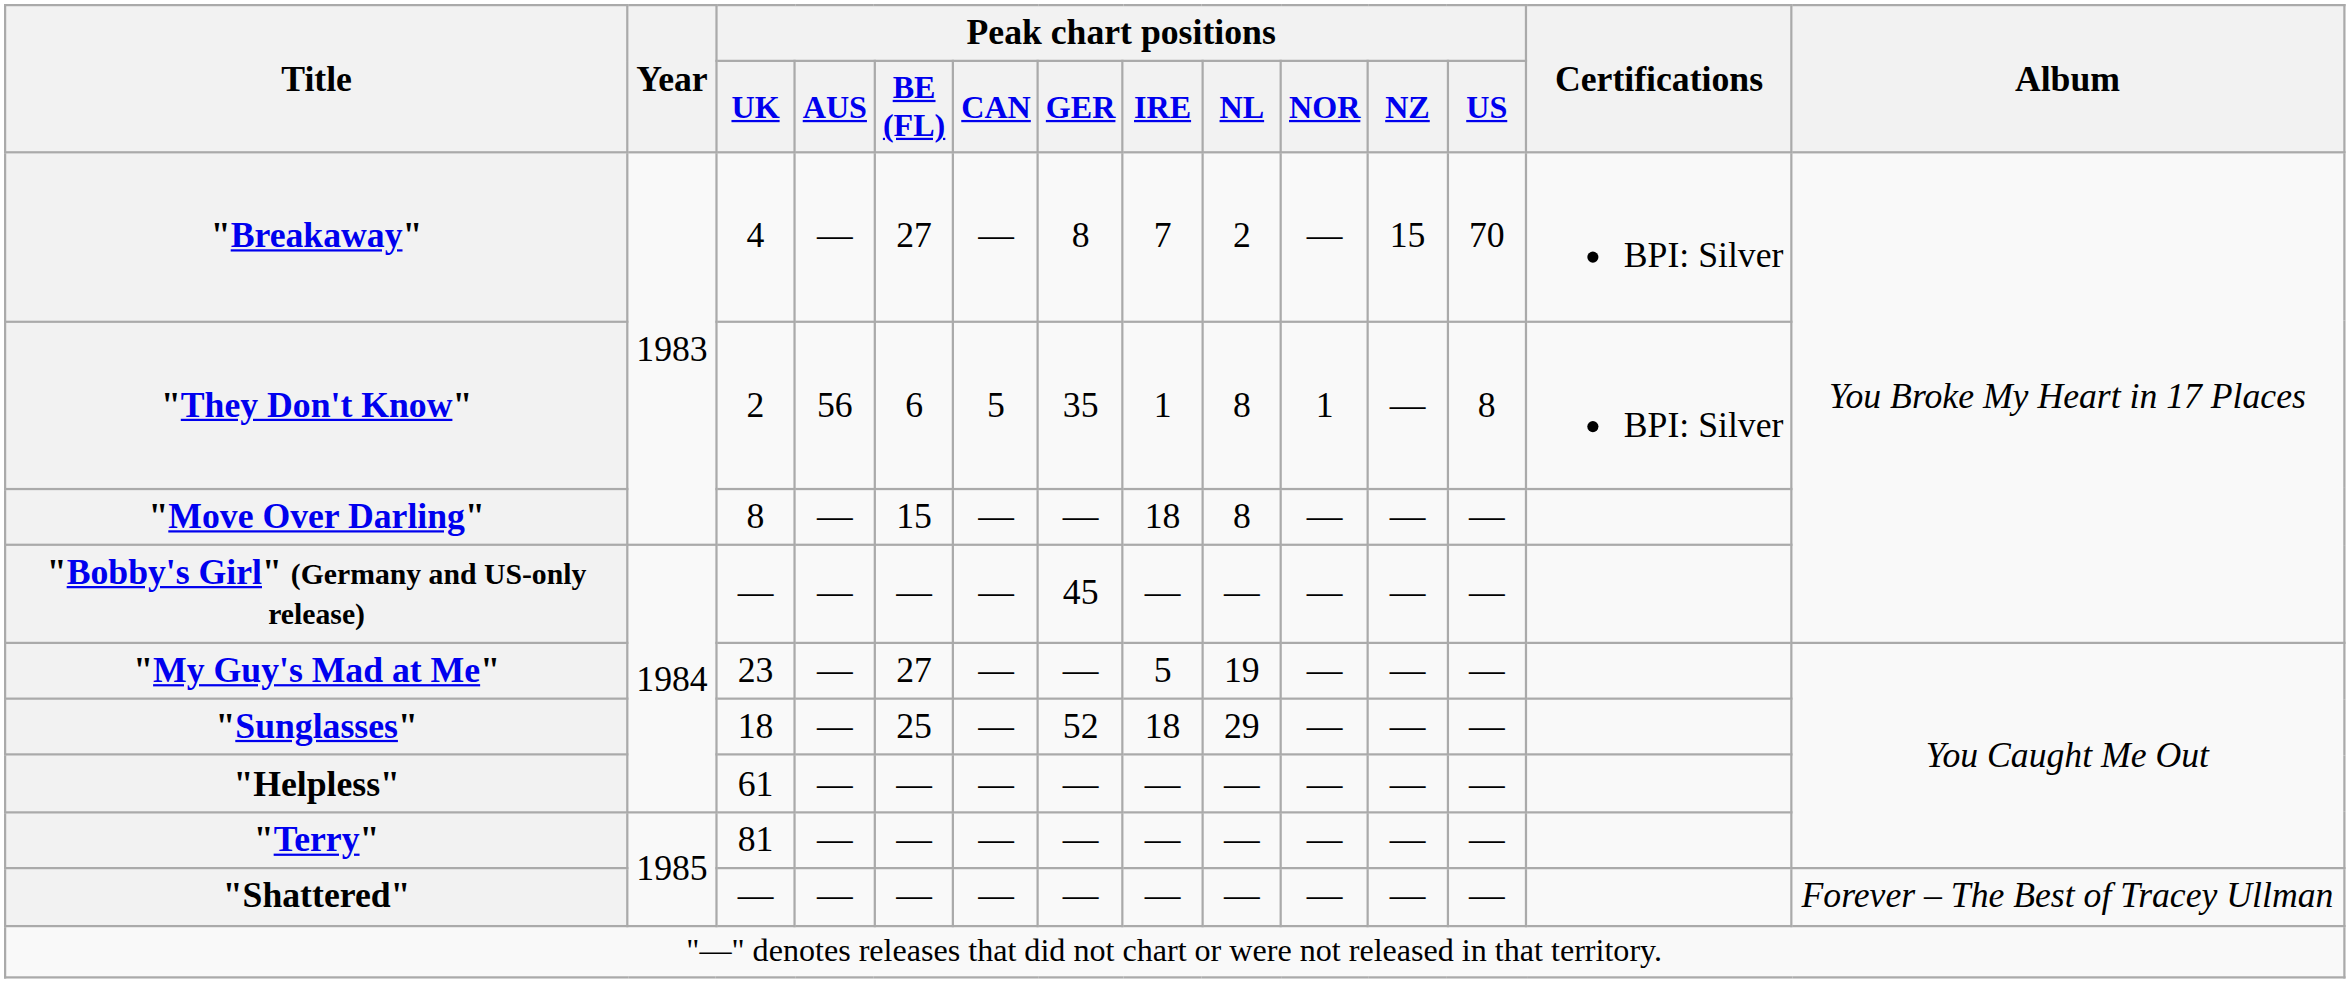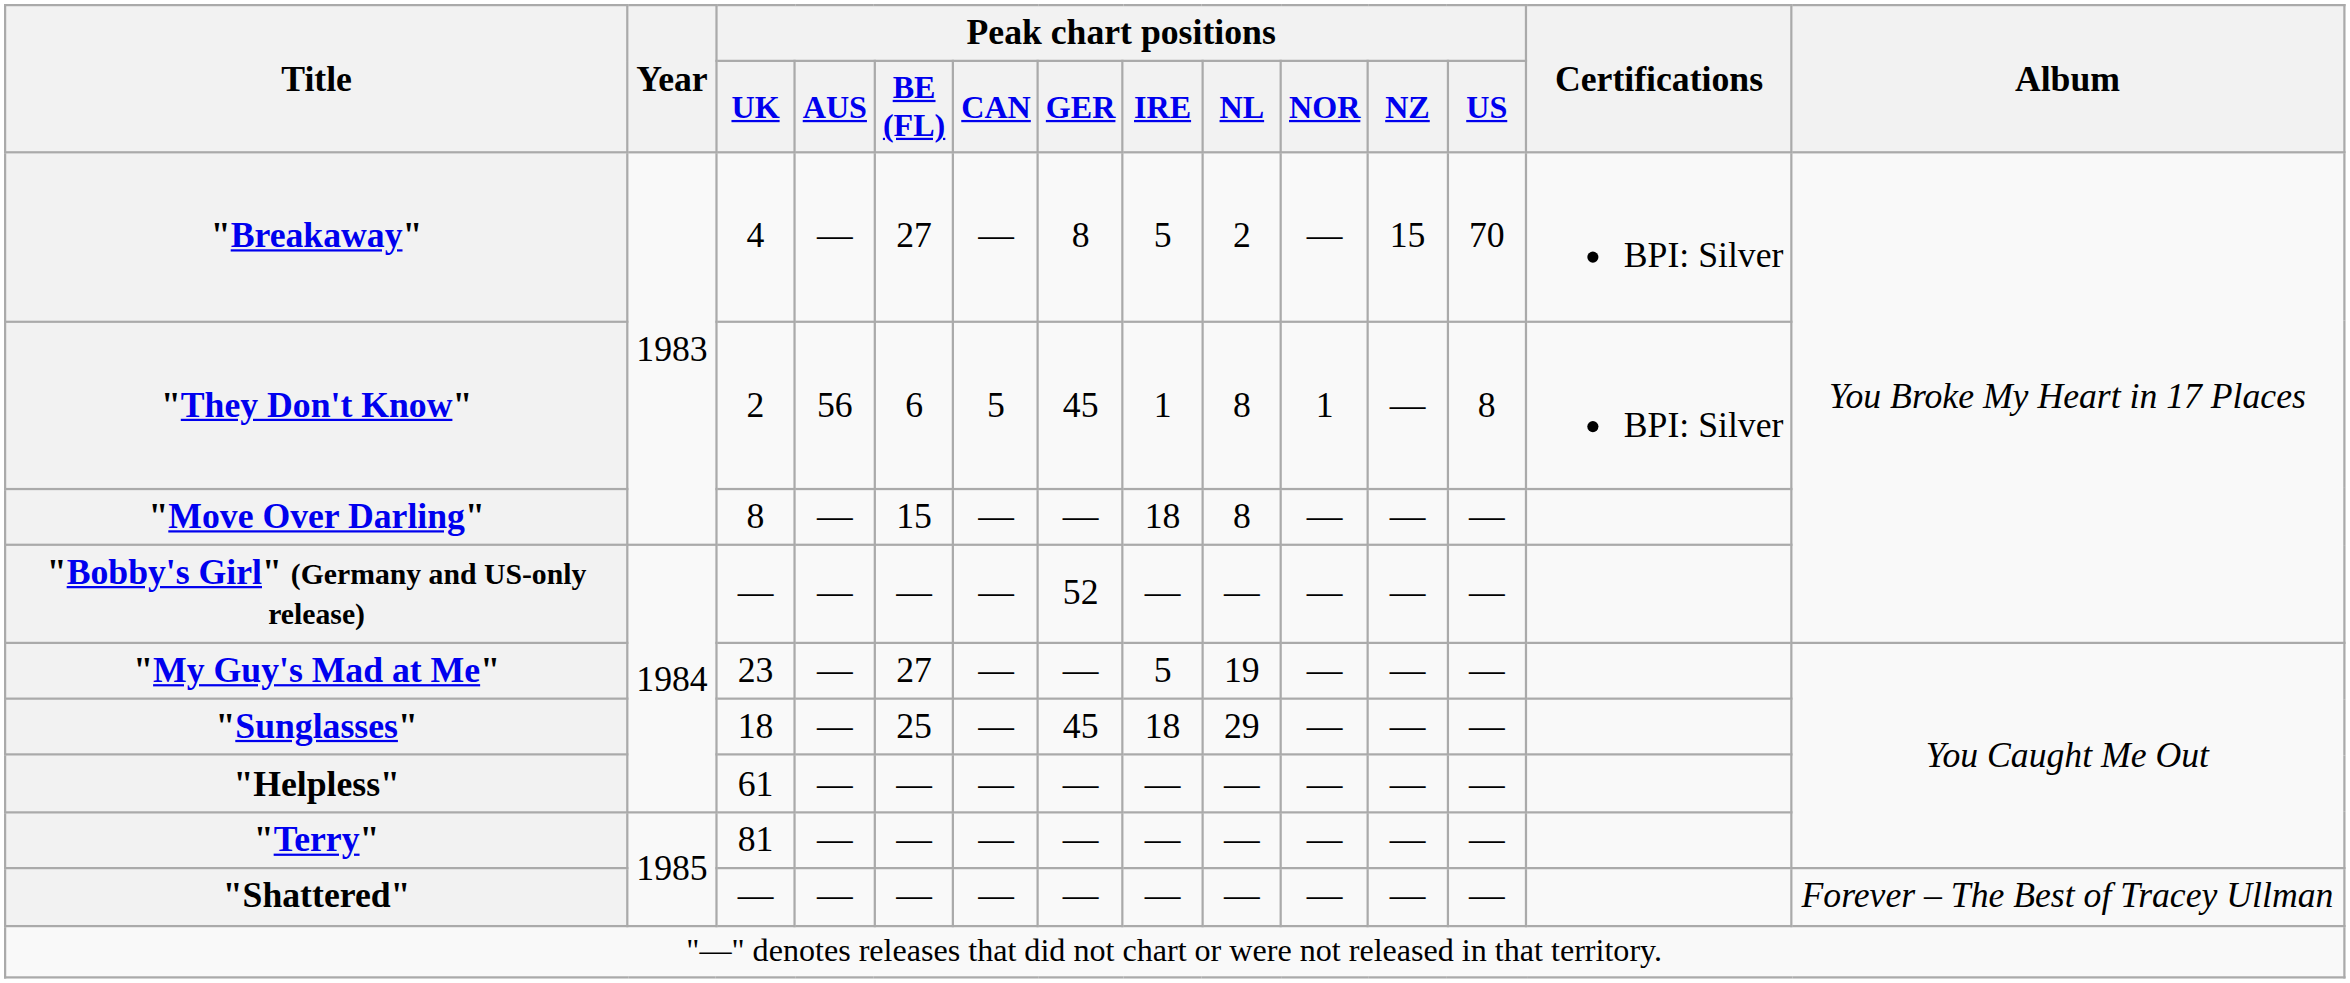 <table class="wikitable plainrowheaders" style="text-align:center;">
 <tr>
 <th rowspan="2" scope="col" style="width:17em;">Title</th>
 <th rowspan="2" scope="col" style="width:2em;">Year</th>
 <th colspan="10">Peak chart positions</th>
 <th rowspan="2">Certifications</th>
 <th rowspan="2"  style="width:15em;">Album</th>
 </tr>
 <tr>
 <th scope="col" style="width:2em;font-size:90%;"><a href='#'>UK</a><br></th>
 <th scope="col" style="width:2em;font-size:90%;"><a href='#'>AUS</a><br></th>
 <th scope="col" style="width:2em;font-size:90%;"><a href='#'>BE (FL)</a><br></th>
 <th scope="col" style="width:2em;font-size:90%;"><a href='#'>CAN</a><br></th>
 <th scope="col" style="width:2em;font-size:90%;"><a href='#'>GER</a><br></th>
 <th scope="col" style="width:2em;font-size:90%;"><a href='#'>IRE</a><br></th>
 <th scope="col" style="width:2em;font-size:90%;"><a href='#'>NL</a><br></th>
 <th scope="col" style="width:2em;font-size:90%;"><a href='#'>NOR</a><br></th>
 <th scope="col" style="width:2em;font-size:90%;"><a href='#'>NZ</a><br></th>
 <th scope="col" style="width:2em;font-size:90%;"><a href='#'>US</a><br></th>
 </tr>
 <tr>
 <th scope="row">"<a href='#'>Breakaway</a>"</th>
 <td rowspan="3">1983</td>
 <td>4</td>
 <td>—</td>
 <td>27</td>
 <td>—</td>
 <td>8</td>
-<td>7</td>
+<td>5</td>
 <td>2</td>
 <td>—</td>
 <td>15</td>
 <td>70</td>
 <td><br><ul><li>BPI: Silver</li></ul></td>
 <td rowspan="4"><em>You Broke My Heart in 17 Places</em></td>
 </tr>
 <tr>
 <th scope="row">"<a href='#'>They Don't Know</a>"</th>
 <td>2</td>
 <td>56</td>
 <td>6</td>
 <td>5</td>
-<td>35</td>
+<td>45</td>
 <td>1</td>
 <td>8</td>
 <td>1</td>
 <td>—</td>
 <td>8</td>
 <td><br><ul><li>BPI: Silver</li></ul></td>
 </tr>
 <tr>
 <th scope="row">"<a href='#'>Move Over Darling</a>"</th>
 <td>8</td>
 <td>—</td>
 <td>15</td>
 <td>—</td>
 <td>—</td>
 <td>18</td>
 <td>8</td>
 <td>—</td>
 <td>—</td>
 <td>—</td>
 <td></td>
 </tr>
 <tr>
 <th scope="row">"<a href='#'>Bobby's Girl</a>" <small>(Germany and US-only release)</small></th>
 <td rowspan="4">1984</td>
 <td>—</td>
 <td>—</td>
 <td>—</td>
 <td>—</td>
-<td>45</td>
+<td>52</td>
 <td>—</td>
 <td>—</td>
 <td>—</td>
 <td>—</td>
 <td>—</td>
 <td></td>
 </tr>
 <tr>
 <th scope="row">"<a href='#'>My Guy's Mad at Me</a>"</th>
 <td>23</td>
 <td>—</td>
 <td>27</td>
 <td>—</td>
 <td>—</td>
 <td>5</td>
 <td>19</td>
 <td>—</td>
 <td>—</td>
 <td>—</td>
 <td></td>
 <td rowspan="4"><em>You Caught Me Out</em></td>
 </tr>
 <tr>
 <th scope="row">"<a href='#'>Sunglasses</a>"</th>
 <td>18</td>
 <td>—</td>
 <td>25</td>
 <td>—</td>
-<td>52</td>
+<td>45</td>
 <td>18</td>
 <td>29</td>
 <td>—</td>
 <td>—</td>
 <td>—</td>
 <td></td>
 </tr>
 <tr>
 <th scope="row">"Helpless"</th>
 <td>61</td>
 <td>—</td>
 <td>—</td>
 <td>—</td>
 <td>—</td>
 <td>—</td>
 <td>—</td>
 <td>—</td>
 <td>—</td>
 <td>—</td>
 <td></td>
 </tr>
 <tr>
 <th scope="row">"<a href='#'>Terry</a>"</th>
 <td rowspan="2">1985</td>
 <td>81</td>
 <td>—</td>
 <td>—</td>
 <td>—</td>
 <td>—</td>
 <td>—</td>
 <td>—</td>
 <td>—</td>
 <td>—</td>
 <td>—</td>
 <td></td>
 </tr>
 <tr>
 <th scope="row">"Shattered"</th>
 <td>—</td>
 <td>—</td>
 <td>—</td>
 <td>—</td>
 <td>—</td>
 <td>—</td>
 <td>—</td>
 <td>—</td>
 <td>—</td>
 <td>—</td>
 <td></td>
 <td><em>Forever – The Best of Tracey Ullman</em></td>
 </tr>
 <tr>
 <td colspan="14" style="font-size:90%">"—" denotes releases that did not chart or were not released in that territory.</td>
 </tr>
 </table>
